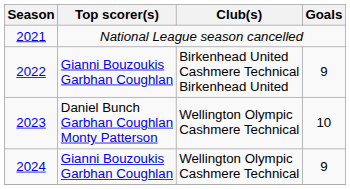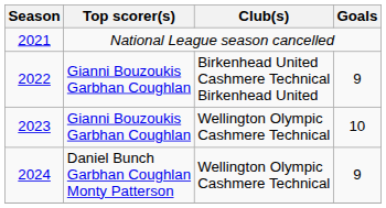 <table class="wikitable" style="text-align:center;">
 <tr>
 <th>Season</th>
 <th>Top scorer(s)</th>
 <th>Club(s)</th>
 <th>Goals</th>
 </tr>
 <tr>
 <td><a href='#'>2021</a></td>
 <td colspan="3"><em>National League season cancelled</em></td>
 </tr>
 <tr>
 <td><a href='#'>2022</a></td>
 <td style="text-align:left;"> <a href='#'>Gianni Bouzoukis</a><br> <a href='#'>Garbhan Coughlan</a></td>
 <td style="text-align:left;">Birkenhead United<br>Cashmere Technical<br>Birkenhead United</td>
 <td>9</td>
 </tr>
 <tr>
 <td><a href='#'>2023</a></td>
-<td style="text-align:left;"> Daniel Bunch<br> <a href='#'>Garbhan Coughlan</a><br> <a href='#'>Monty Patterson</a></td>
+<td style="text-align:left;"> <a href='#'>Gianni Bouzoukis</a><br> <a href='#'>Garbhan Coughlan</a></td>
 <td style="text-align:left;">Wellington Olympic<br>Cashmere Technical</td>
 <td>10</td>
 </tr>
 <tr>
 <td><a href='#'>2024</a></td>
-<td style="text-align:left;"> <a href='#'>Gianni Bouzoukis</a><br> <a href='#'>Garbhan Coughlan</a></td>
+<td style="text-align:left;"> Daniel Bunch<br> <a href='#'>Garbhan Coughlan</a><br> <a href='#'>Monty Patterson</a></td>
 <td style="text-align:left;">Wellington Olympic<br>Cashmere Technical</td>
 <td>9</td>
 </tr>
 <tr>
 </tr>
 </table>
